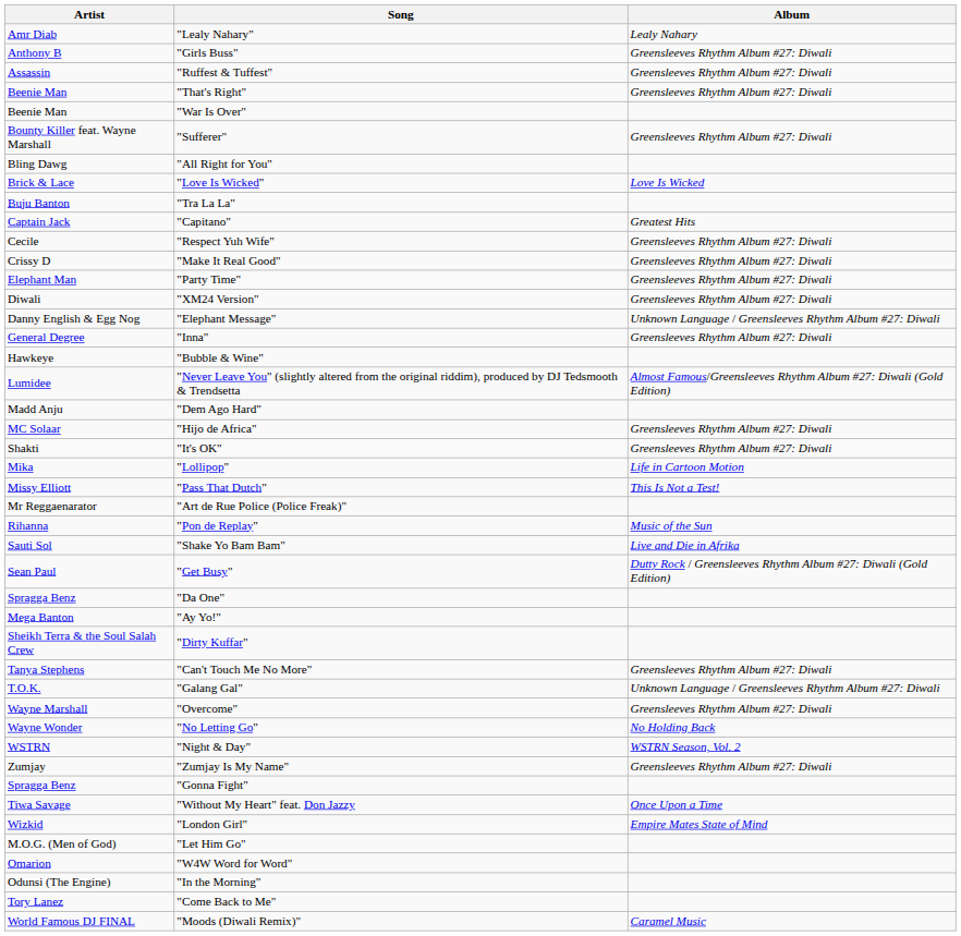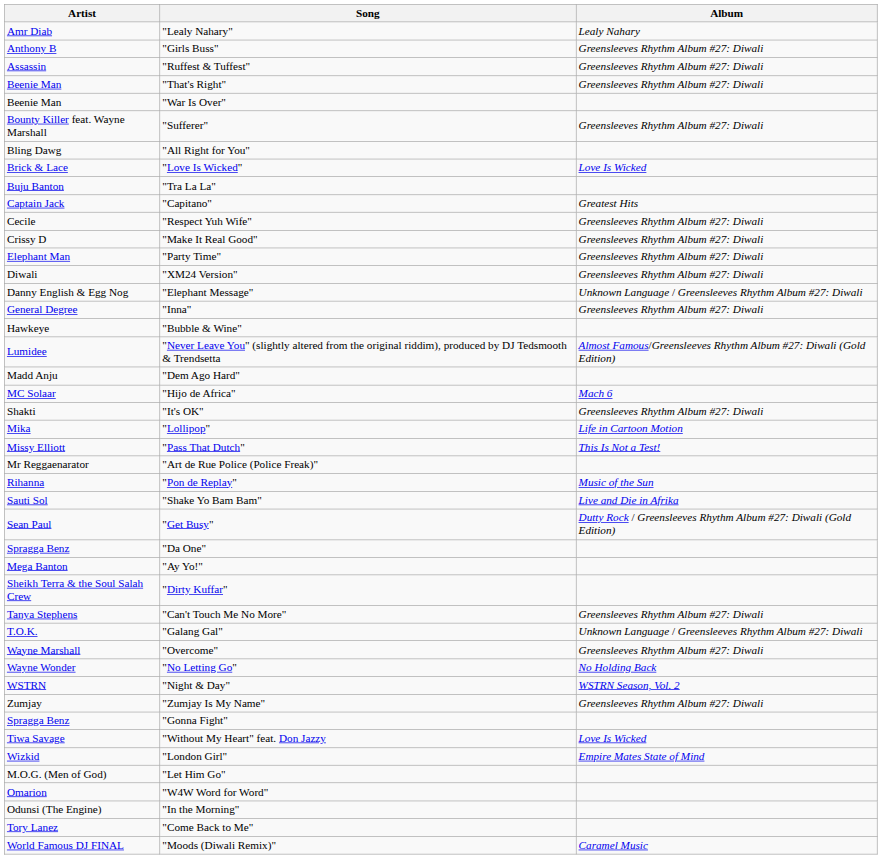 <table class="wikitable">
 <tr>
 <th><strong>Artist</strong></th>
 <th><strong>Song</strong></th>
 <th><strong>Album</strong></th>
 </tr>
 <tr>
 <td><a href='#'>Amr Diab</a></td>
 <td>"Lealy Nahary"</td>
 <td><em>Lealy Nahary</em></td>
 </tr>
 <tr>
 <td><a href='#'>Anthony B</a></td>
 <td>"Girls Buss"</td>
 <td><em>Greensleeves Rhythm Album #27: Diwali</em></td>
 </tr>
 <tr>
 <td><a href='#'>Assassin</a></td>
 <td>"Ruffest & Tuffest"</td>
 <td><em>Greensleeves Rhythm Album #27: Diwali</em></td>
 </tr>
 <tr>
 <td><a href='#'>Beenie Man</a></td>
 <td>"That's Right"</td>
 <td><em>Greensleeves Rhythm Album #27: Diwali</em></td>
 </tr>
 <tr>
 <td>Beenie Man</td>
 <td>"War Is Over"</td>
 <td></td>
 </tr>
 <tr>
 <td><a href='#'>Bounty Killer</a> feat. Wayne Marshall</td>
 <td>"Sufferer"</td>
 <td><em>Greensleeves Rhythm Album #27: Diwali</em></td>
 </tr>
 <tr>
 <td>Bling Dawg</td>
 <td>"All Right for You"</td>
 <td></td>
 </tr>
 <tr>
 <td><a href='#'>Brick & Lace</a></td>
 <td>"<a href='#'>Love Is Wicked</a>"</td>
 <td><em><a href='#'>Love Is Wicked</a></em></td>
 </tr>
 <tr>
 <td><a href='#'>Buju Banton</a></td>
 <td>"Tra La La"</td>
 <td></td>
 </tr>
 <tr>
 <td><a href='#'>Captain Jack</a></td>
 <td>"Capitano"</td>
 <td><em>Greatest Hits</em></td>
 </tr>
 <tr>
 <td>Cecile</td>
 <td>"Respect Yuh Wife"</td>
 <td><em>Greensleeves Rhythm Album #27: Diwali</em></td>
 </tr>
 <tr>
 <td>Crissy D</td>
 <td>"Make It Real Good"</td>
 <td><em>Greensleeves Rhythm Album #27: Diwali</em></td>
 </tr>
 <tr>
 <td><a href='#'>Elephant Man</a></td>
 <td>"Party Time"</td>
 <td><em>Greensleeves Rhythm Album #27: Diwali</em></td>
 </tr>
 <tr>
 <td>Diwali</td>
 <td>"XM24 Version"</td>
 <td><em>Greensleeves Rhythm Album #27: Diwali</em></td>
 </tr>
 <tr>
 <td>Danny English & Egg Nog</td>
 <td>"Elephant Message"</td>
 <td><em>Unknown Language</em> / <em>Greensleeves Rhythm Album #27: Diwali</em></td>
 </tr>
 <tr>
 <td><a href='#'>General Degree</a></td>
 <td>"Inna"</td>
 <td><em>Greensleeves Rhythm Album #27: Diwali</em></td>
 </tr>
 <tr>
 <td>Hawkeye</td>
 <td>"Bubble & Wine"</td>
 <td></td>
 </tr>
 <tr>
 <td><a href='#'>Lumidee</a></td>
 <td>"<a href='#'>Never Leave You</a>" (slightly altered from the original riddim), produced by DJ Tedsmooth & Trendsetta</td>
 <td><em><a href='#'>Almost Famous</a></em>/<em>Greensleeves Rhythm Album #27: Diwali (Gold Edition)</em></td>
 </tr>
 <tr>
 <td>Madd Anju</td>
 <td>"Dem Ago Hard"</td>
 <td></td>
 </tr>
 <tr>
 <td><a href='#'>MC Solaar</a></td>
 <td>"Hijo de Africa"</td>
-<td><em>Greensleeves Rhythm Album #27: Diwali</em></td>
+<td><em><a href='#'>Mach 6</a></em></td>
 </tr>
 <tr>
 <td>Shakti</td>
 <td>"It's OK"</td>
 <td><em>Greensleeves Rhythm Album #27: Diwali</em></td>
 </tr>
 <tr>
 <td><a href='#'>Mika</a></td>
 <td>"<a href='#'>Lollipop</a>"</td>
 <td><em><a href='#'>Life in Cartoon Motion</a></em></td>
 </tr>
 <tr>
 <td><a href='#'>Missy Elliott</a></td>
 <td>"<a href='#'>Pass That Dutch</a>"</td>
 <td><em><a href='#'>This Is Not a Test!</a></em></td>
 </tr>
 <tr>
 <td>Mr Reggaenarator</td>
 <td>"Art de Rue Police (Police Freak)"</td>
 <td></td>
 </tr>
 <tr>
 <td><a href='#'>Rihanna</a></td>
 <td>"<a href='#'>Pon de Replay</a>"</td>
 <td><em><a href='#'>Music of the Sun</a></em></td>
 </tr>
 <tr>
 <td><a href='#'>Sauti Sol</a></td>
 <td>"Shake Yo Bam Bam"</td>
 <td><em><a href='#'>Live and Die in Afrika</a></em></td>
 </tr>
 <tr>
 <td><a href='#'>Sean Paul</a></td>
 <td>"<a href='#'>Get Busy</a>"</td>
 <td><em><a href='#'>Dutty Rock</a></em> / <em>Greensleeves Rhythm Album #27: Diwali (Gold Edition)</em></td>
 </tr>
 <tr>
 <td><a href='#'>Spragga Benz</a></td>
 <td>"Da One"</td>
 <td></td>
 </tr>
 <tr>
 <td><a href='#'>Mega Banton</a></td>
 <td>"Ay Yo!"</td>
 <td></td>
 </tr>
 <tr>
 <td><a href='#'>Sheikh Terra & the Soul Salah Crew</a></td>
 <td>"<a href='#'>Dirty Kuffar</a>"</td>
 <td></td>
 </tr>
 <tr>
 <td><a href='#'>Tanya Stephens</a></td>
 <td>"Can't Touch Me No More"</td>
 <td><em>Greensleeves Rhythm Album #27: Diwali</em></td>
 </tr>
 <tr>
 <td><a href='#'>T.O.K.</a></td>
 <td>"Galang Gal"</td>
 <td><em>Unknown Language</em> / <em>Greensleeves Rhythm Album #27: Diwali</em></td>
 </tr>
 <tr>
 <td><a href='#'>Wayne Marshall</a></td>
 <td>"Overcome"</td>
 <td><em>Greensleeves Rhythm Album #27: Diwali</em></td>
 </tr>
 <tr>
 <td><a href='#'>Wayne Wonder</a></td>
 <td>"<a href='#'>No Letting Go</a>"</td>
 <td><em><a href='#'>No Holding Back</a></em></td>
 </tr>
 <tr>
 <td><a href='#'>WSTRN</a></td>
 <td>"Night & Day"</td>
 <td><em><a href='#'>WSTRN Season, Vol. 2</a></em></td>
 </tr>
 <tr>
 <td>Zumjay</td>
 <td>"Zumjay Is My Name"</td>
 <td><em>Greensleeves Rhythm Album #27: Diwali</em></td>
 </tr>
 <tr>
 <td><a href='#'>Spragga Benz</a></td>
 <td>"Gonna Fight"</td>
 <td></td>
 </tr>
 <tr>
 <td><a href='#'>Tiwa Savage</a></td>
 <td>"Without My Heart" feat. <a href='#'>Don Jazzy</a></td>
-<td><em><a href='#'>Once Upon a Time</a></em></td>
+<td><em><a href='#'>Love Is Wicked</a></em></td>
 </tr>
 <tr>
 <td><a href='#'>Wizkid</a></td>
 <td>"London Girl"</td>
 <td><em><a href='#'>Empire Mates State of Mind</a></em></td>
 </tr>
 <tr>
 <td>M.O.G. (Men of God)</td>
 <td>"Let Him Go"</td>
 <td></td>
 </tr>
 <tr>
 <td><a href='#'>Omarion</a></td>
 <td>"W4W Word for Word"</td>
 <td></td>
 </tr>
 <tr>
 <td>Odunsi (The Engine)</td>
 <td>"In the Morning"</td>
 <td></td>
 </tr>
 <tr>
 <td><a href='#'>Tory Lanez</a></td>
 <td>"Come Back to Me"</td>
 <td></td>
 </tr>
 <tr>
 <td><a href='#'>World Famous DJ FINAL</a></td>
 <td>"Moods (Diwali Remix)"</td>
 <td><em><a href='#'>Caramel Music</a></em></td>
 </tr>
 </table>
